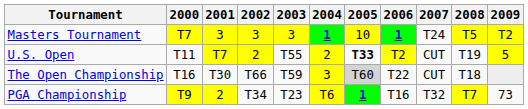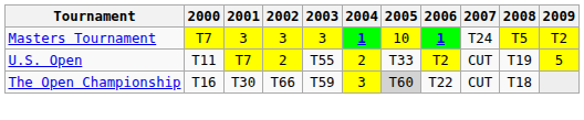 <table class="wikitable" style="font-size:95%;text-align:center;">
 <tr>
 <th>Tournament</th>
 <th>2000</th>
 <th>2001</th>
 <th>2002</th>
 <th>2003</th>
 <th>2004</th>
 <th>2005</th>
 <th>2006</th>
 <th>2007</th>
 <th>2008</th>
 <th>2009</th>
 </tr>
 <tr>
 <td align=left><a href='#'>Masters Tournament</a></td>
 <td style="background:yellow;">T7</td>
 <td style="background:yellow;">3</td>
 <td style="background:yellow;">3</td>
 <td style="background:yellow;">3</td>
 <td style="background:lime;"><strong><a href='#'>1</a></strong></td>
 <td style="background:yellow;">10</td>
 <td style="background:lime;"><strong><a href='#'>1</a></strong></td>
 <td>T24</td>
 <td style="background:yellow;">T5</td>
 <td style="background:yellow;">T2</td>
 </tr>
 <tr>
 <td align=left><a href='#'>U.S. Open</a></td>
 <td>T11</td>
 <td style="background:yellow;">T7</td>
 <td style="background:yellow;">2</td>
 <td>T55</td>
 <td style="background:yellow;">2</td>
-<td><strong>T33</strong></td>
+<td>T33</td>
 <td style="background:yellow;">T2</td>
 <td>CUT</td>
 <td>T19</td>
 <td style="background:yellow;">5</td>
 </tr>
 <tr>
 <td align=left><a href='#'>The Open Championship</a></td>
 <td>T16</td>
 <td>T30</td>
 <td>T66</td>
 <td>T59</td>
 <td style="background:yellow;">3</td>
 <td style="background: lightgrey;">T60</td>
 <td>T22</td>
 <td>CUT</td>
 <td>T18</td>
 <td style="background:#eeeeee;"></td>
 </tr>
-<tr>
-<td align=left><a href='#'>PGA Championship</a></td>
-<td style="background:yellow;">T9</td>
-<td style="background:yellow;">2</td>
-<td>T34</td>
-<td>T23</td>
-<td style="background:yellow;">T6</td>
-<td style="background:lime;"><strong><a href='#'>1</a></strong></td>
-<td>T16</td>
-<td>T32</td>
-<td style="background:yellow;">T7</td>
-<td>73</td>
-</tr>
 </table>
